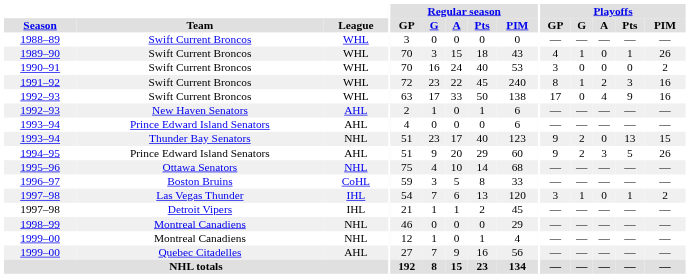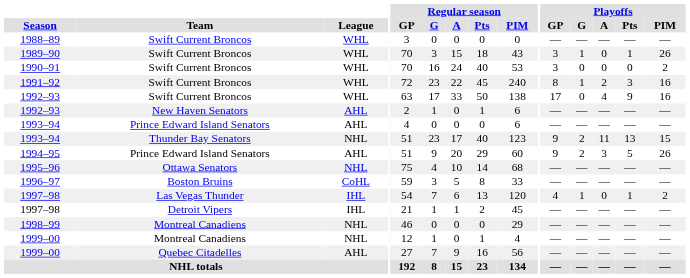 <table border="0" cellpadding="1" cellspacing="0" style="text-align:center; width:60em">
 <tr bgcolor="#e0e0e0">
 <th colspan="3" bgcolor="#ffffff"></th>
 <th rowspan="100" bgcolor="#ffffff"></th>
 <th colspan="5"><a href='#'>Regular season</a></th>
 <th rowspan="100" bgcolor="#ffffff"></th>
 <th colspan="5"><a href='#'>Playoffs</a></th>
 </tr>
 <tr bgcolor="#e0e0e0">
 <th><a href='#'>Season</a></th>
 <th>Team</th>
 <th>League</th>
 <th>GP</th>
 <th><a href='#'>G</a></th>
 <th><a href='#'>A</a></th>
 <th><a href='#'>Pts</a></th>
 <th><a href='#'>PIM</a></th>
 <th>GP</th>
 <th>G</th>
 <th>A</th>
 <th>Pts</th>
 <th>PIM</th>
 </tr>
 <tr>
 <td><a href='#'>1988–89</a></td>
 <td><a href='#'>Swift Current Broncos</a></td>
 <td><a href='#'>WHL</a></td>
 <td>3</td>
 <td>0</td>
 <td>0</td>
 <td>0</td>
 <td>0</td>
 <td>—</td>
 <td>—</td>
 <td>—</td>
 <td>—</td>
 <td>—</td>
 </tr>
 <tr bgcolor="#f0f0f0">
 <td><a href='#'>1989–90</a></td>
 <td>Swift Current Broncos</td>
 <td>WHL</td>
 <td>70</td>
 <td>3</td>
 <td>15</td>
 <td>18</td>
 <td>43</td>
-<td>4</td>
+<td>3</td>
 <td>1</td>
 <td>0</td>
 <td>1</td>
 <td>26</td>
 </tr>
 <tr>
 <td><a href='#'>1990–91</a></td>
 <td>Swift Current Broncos</td>
 <td>WHL</td>
 <td>70</td>
 <td>16</td>
 <td>24</td>
 <td>40</td>
 <td>53</td>
 <td>3</td>
 <td>0</td>
 <td>0</td>
 <td>0</td>
 <td>2</td>
 </tr>
 <tr bgcolor="#f0f0f0">
 <td><a href='#'>1991–92</a></td>
 <td>Swift Current Broncos</td>
 <td>WHL</td>
 <td>72</td>
 <td>23</td>
 <td>22</td>
 <td>45</td>
 <td>240</td>
 <td>8</td>
 <td>1</td>
 <td>2</td>
 <td>3</td>
 <td>16</td>
 </tr>
 <tr>
 <td><a href='#'>1992–93</a></td>
 <td>Swift Current Broncos</td>
 <td>WHL</td>
 <td>63</td>
 <td>17</td>
 <td>33</td>
 <td>50</td>
 <td>138</td>
 <td>17</td>
 <td>0</td>
 <td>4</td>
 <td>9</td>
 <td>16</td>
 </tr>
 <tr bgcolor="#f0f0f0">
 <td><a href='#'>1992–93</a></td>
 <td><a href='#'>New Haven Senators</a></td>
 <td><a href='#'>AHL</a></td>
 <td>2</td>
 <td>1</td>
 <td>0</td>
 <td>1</td>
 <td>6</td>
 <td>—</td>
 <td>—</td>
 <td>—</td>
 <td>—</td>
 <td>—</td>
 </tr>
 <tr>
 <td><a href='#'>1993–94</a></td>
 <td><a href='#'>Prince Edward Island Senators</a></td>
 <td>AHL</td>
 <td>4</td>
 <td>0</td>
 <td>0</td>
 <td>0</td>
 <td>6</td>
 <td>—</td>
 <td>—</td>
 <td>—</td>
 <td>—</td>
 <td>—</td>
 </tr>
 <tr bgcolor="#f0f0f0">
 <td><a href='#'>1993–94</a></td>
 <td><a href='#'>Thunder Bay Senators</a></td>
 <td>NHL</td>
 <td>51</td>
 <td>23</td>
 <td>17</td>
 <td>40</td>
 <td>123</td>
 <td>9</td>
 <td>2</td>
-<td>0</td>
+<td>11</td>
 <td>13</td>
 <td>15</td>
 </tr>
 <tr>
 <td><a href='#'>1994–95</a></td>
 <td>Prince Edward Island Senators</td>
 <td>AHL</td>
 <td>51</td>
 <td>9</td>
 <td>20</td>
 <td>29</td>
 <td>60</td>
 <td>9</td>
 <td>2</td>
 <td>3</td>
 <td>5</td>
 <td>26</td>
 </tr>
 <tr bgcolor="#f0f0f0">
 <td><a href='#'>1995–96</a></td>
 <td><a href='#'>Ottawa Senators</a></td>
 <td><a href='#'>NHL</a></td>
 <td>75</td>
 <td>4</td>
 <td>10</td>
 <td>14</td>
 <td>68</td>
 <td>—</td>
 <td>—</td>
 <td>—</td>
 <td>—</td>
 <td>—</td>
 </tr>
 <tr>
 <td><a href='#'>1996–97</a></td>
 <td><a href='#'>Boston Bruins</a></td>
 <td><a href='#'>CoHL</a></td>
 <td>59</td>
 <td>3</td>
 <td>5</td>
 <td>8</td>
 <td>33</td>
 <td>—</td>
 <td>—</td>
 <td>—</td>
 <td>—</td>
 <td>—</td>
 </tr>
 <tr bgcolor="#f0f0f0">
 <td><a href='#'>1997–98</a></td>
 <td><a href='#'>Las Vegas Thunder</a></td>
 <td><a href='#'>IHL</a></td>
 <td>54</td>
 <td>7</td>
 <td>6</td>
 <td>13</td>
 <td>120</td>
-<td>3</td>
+<td>4</td>
 <td>1</td>
 <td>0</td>
 <td>1</td>
 <td>2</td>
 </tr>
 <tr>
 <td>1997–98</td>
 <td><a href='#'>Detroit Vipers</a></td>
 <td>IHL</td>
 <td>21</td>
 <td>1</td>
 <td>1</td>
 <td>2</td>
 <td>45</td>
 <td>—</td>
 <td>—</td>
 <td>—</td>
 <td>—</td>
 <td>—</td>
 </tr>
 <tr bgcolor="#f0f0f0">
 <td><a href='#'>1998–99</a></td>
 <td><a href='#'>Montreal Canadiens</a></td>
 <td>NHL</td>
 <td>46</td>
 <td>0</td>
 <td>0</td>
 <td>0</td>
 <td>29</td>
 <td>—</td>
 <td>—</td>
 <td>—</td>
 <td>—</td>
 <td>—</td>
 </tr>
 <tr>
 <td><a href='#'>1999–00</a></td>
 <td>Montreal Canadiens</td>
 <td>NHL</td>
 <td>12</td>
 <td>1</td>
 <td>0</td>
 <td>1</td>
 <td>4</td>
 <td>—</td>
 <td>—</td>
 <td>—</td>
 <td>—</td>
 <td>—</td>
 </tr>
 <tr bgcolor="#f0f0f0">
 <td><a href='#'>1999–00</a></td>
 <td><a href='#'>Quebec Citadelles</a></td>
 <td>AHL</td>
 <td>27</td>
 <td>7</td>
 <td>9</td>
 <td>16</td>
 <td>56</td>
 <td>—</td>
 <td>—</td>
 <td>—</td>
 <td>—</td>
 <td>—</td>
 </tr>
 <tr bgcolor="#E0E0E0">
 <th colspan="3">NHL totals</th>
 <th>192</th>
 <th>8</th>
 <th>15</th>
 <th>23</th>
 <th>134</th>
 <th>—</th>
 <th>—</th>
 <th>—</th>
 <th>—</th>
 <th>—</th>
 </tr>
 </table>
